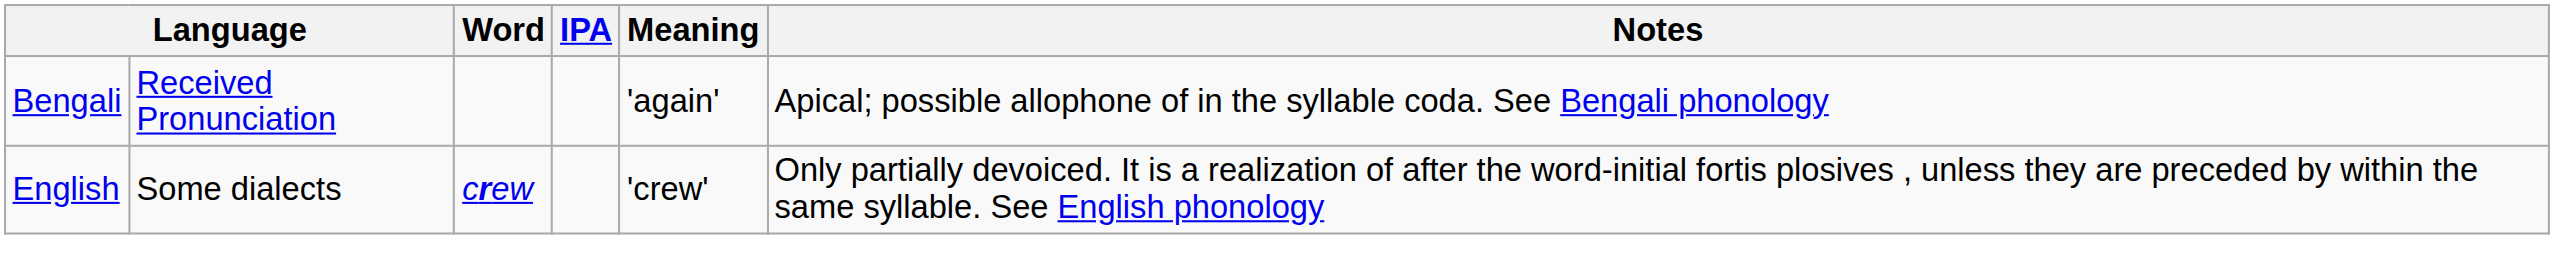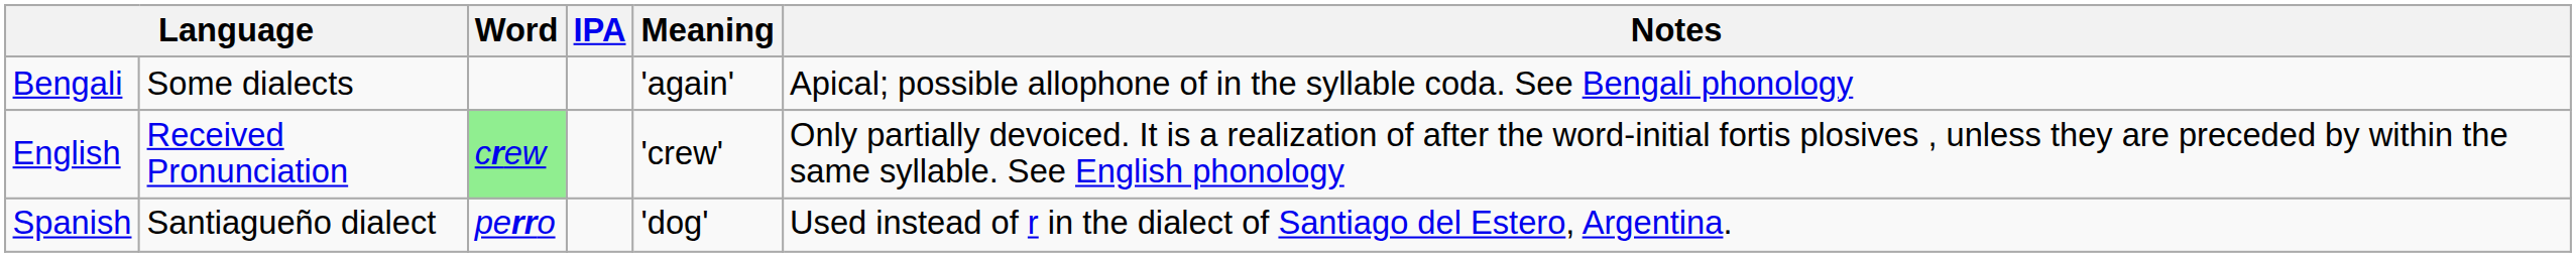 <table class="wikitable">
 <tr>
 <th colspan=2>Language</th>
 <th>Word</th>
 <th><a href='#'>IPA</a></th>
 <th>Meaning</th>
 <th>Notes</th>
 </tr>
 <tr>
 <td><a href='#'>Bengali</a></td>
-<td><a href='#'>Received Pronunciation</a></td>
+<td>Some dialects</td>
 <td></td>
 <td></td>
 <td>'again'</td>
 <td>Apical; possible allophone of  in the syllable coda. See <a href='#'>Bengali phonology</a></td>
 </tr>
 <tr>
 <td><a href='#'>English</a></td>
-<td>Some dialects</td>
-<td><em><a href='#'>c<strong>r</strong>ew</a></em></td>
+<td><a href='#'>Received Pronunciation</a></td>
+<td style="background: lightgreen;"><em><a href='#'>c<strong>r</strong>ew</a></em></td>
 <td></td>
 <td>'crew'</td>
 <td>Only partially devoiced. It is a realization of  after the word-initial fortis plosives , unless they are preceded by  within the same syllable. See <a href='#'>English phonology</a></td>
 </tr>
+<tr>
+<td><a href='#'>Spanish</a></td>
+<td>Santiagueño dialect</td>
+<td><em><a href='#'>pe<strong>rr</strong>o</a></em></td>
+<td></td>
+<td>'dog'</td>
+<td>Used instead of <a href='#'>r</a> in the dialect of <a href='#'>Santiago del Estero</a>, <a href='#'>Argentina</a>.</td>
+</tr>
 </table>
